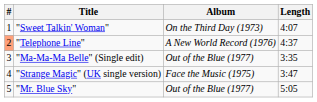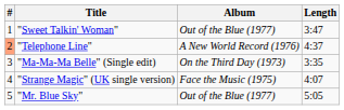 <table class="wikitable sortable">
 <tr>
 <th>#</th>
 <th>Title</th>
 <th>Album</th>
 <th>Length</th>
 </tr>
 <tr>
 <td>1</td>
 <td>"<a href='#'>Sweet Talkin' Woman</a>"</td>
-<td><em>On the Third Day (1973)</em></td>
-<td>4:07</td>
+<td><em>Out of the Blue (1977)</em></td>
+<td>3:47</td>
 </tr>
 <tr>
 <td style="background: lightsalmon;">2</td>
 <td>"<a href='#'>Telephone Line</a>"</td>
 <td><em>A New World Record (1976)</em></td>
 <td>4:37</td>
 </tr>
 <tr>
 <td>3</td>
 <td>"<a href='#'>Ma-Ma-Ma Belle</a>" (Single edit)</td>
-<td><em>Out of the Blue (1977)</em></td>
+<td><em>On the Third Day (1973)</em></td>
 <td>3:35</td>
 </tr>
 <tr>
 <td>4</td>
 <td>"<a href='#'>Strange Magic</a>" (<a href='#'>UK</a> single version)</td>
 <td><em>Face the Music (1975)</em></td>
-<td>3:47</td>
+<td>4:07</td>
 </tr>
 <tr>
 <td>5</td>
 <td>"<a href='#'>Mr. Blue Sky</a>"</td>
 <td><em>Out of the Blue (1977)</em></td>
 <td>5:05</td>
 </tr>
 </table>
